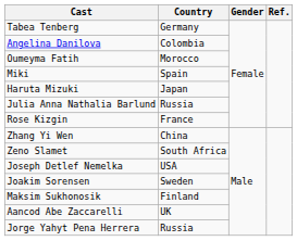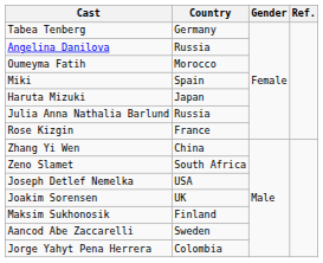 <table class="wikitable" style = "font-size: 90%;">
 <tr>
 <th>Cast</th>
 <th>Country</th>
 <th>Gender</th>
 <th>Ref.</th>
 </tr>
 <tr>
 <td>Tabea Tenberg</td>
 <td>Germany</td>
 <td rowspan="7">Female</td>
 <td rowspan="7"></td>
 </tr>
 <tr>
 <td><a href='#'>Angelina Danilova</a></td>
-<td>Colombia</td>
+<td>Russia</td>
 </tr>
 <tr>
 <td>Oumeyma Fatih</td>
 <td>Morocco</td>
 </tr>
 <tr>
 <td>Miki</td>
 <td>Spain</td>
 </tr>
 <tr>
 <td>Haruta Mizuki</td>
 <td>Japan</td>
 </tr>
 <tr>
 <td>Julia Anna Nathalia Barlund</td>
 <td>Russia</td>
 </tr>
 <tr>
 <td>Rose Kizgin</td>
 <td>France</td>
 </tr>
 <tr>
 <td>Zhang Yi Wen</td>
 <td>China</td>
 <td rowspan="7">Male</td>
 <td rowspan="7"></td>
 </tr>
 <tr>
 <td>Zeno Slamet</td>
 <td>South Africa</td>
 </tr>
 <tr>
 <td>Joseph Detlef Nemelka</td>
 <td>USA</td>
 </tr>
 <tr>
 <td>Joakim Sorensen</td>
-<td>Sweden</td>
+<td>UK</td>
 </tr>
 <tr>
 <td>Maksim Sukhonosik</td>
 <td>Finland</td>
 </tr>
 <tr>
 <td>Aancod Abe Zaccarelli</td>
-<td>UK</td>
+<td>Sweden</td>
 </tr>
 <tr>
 <td>Jorge Yahyt Pena Herrera</td>
-<td>Russia</td>
+<td>Colombia</td>
 </tr>
 </table>
